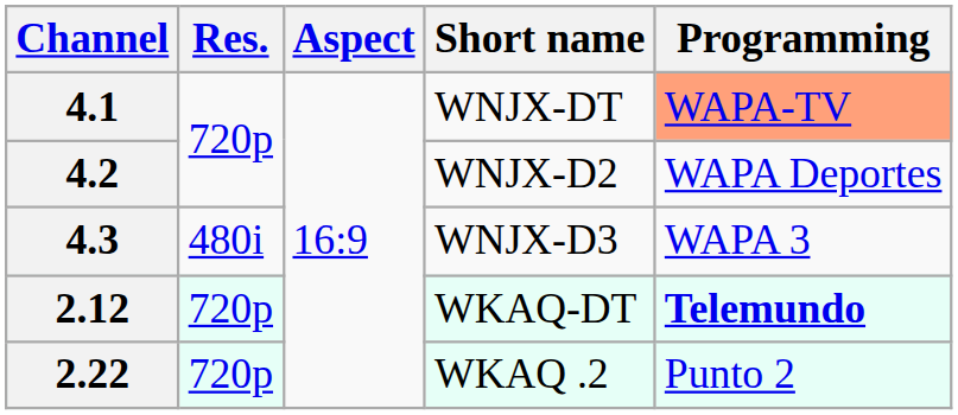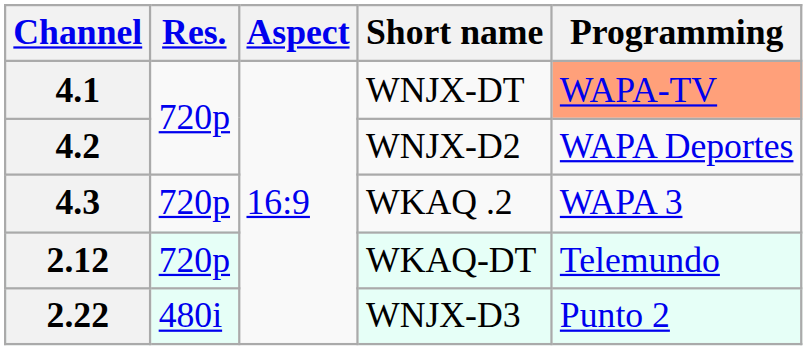 <table class="wikitable">
 <tr>
 <th scope = "col"><a href='#'>Channel</a></th>
 <th scope = "col"><a href='#'>Res.</a></th>
 <th scope = "col"><a href='#'>Aspect</a></th>
 <th scope = "col">Short name</th>
 <th scope = "col">Programming</th>
 </tr>
 <tr>
 <th scope = "row">4.1</th>
 <td rowspan="2"><a href='#'>720p</a></td>
 <td rowspan="5"><a href='#'>16:9</a></td>
 <td>WNJX-DT</td>
 <td style="background: lightsalmon;"><a href='#'>WAPA-TV</a></td>
 </tr>
 <tr>
 <th scope = "row">4.2</th>
 <td>WNJX-D2</td>
 <td><a href='#'>WAPA Deportes</a></td>
 </tr>
 <tr>
 <th scope = "row">4.3</th>
-<td><a href='#'>480i</a></td>
-<td>WNJX-D3</td>
+<td><a href='#'>720p</a></td>
+<td>WKAQ .2</td>
 <td><a href='#'>WAPA 3</a></td>
 </tr>
 <tr style="background-color: #E6FFF7;">
 <th scope = "row">2.12</th>
 <td><a href='#'>720p</a></td>
 <td>WKAQ-DT</td>
-<td><strong><a href='#'>Telemundo</a></strong></td>
+<td><a href='#'>Telemundo</a></td>
 </tr>
 <tr style="background-color: #E6FFF7;">
 <th scope = "row">2.22</th>
-<td><a href='#'>720p</a></td>
-<td>WKAQ .2</td>
+<td><a href='#'>480i</a></td>
+<td>WNJX-D3</td>
 <td><a href='#'>Punto 2</a></td>
 </tr>
 </table>
